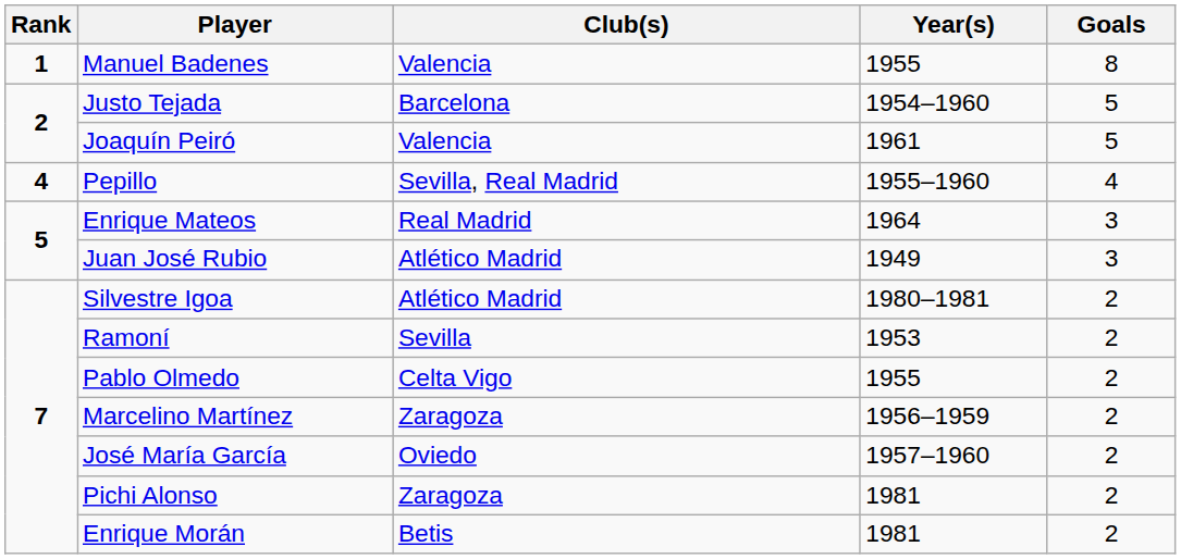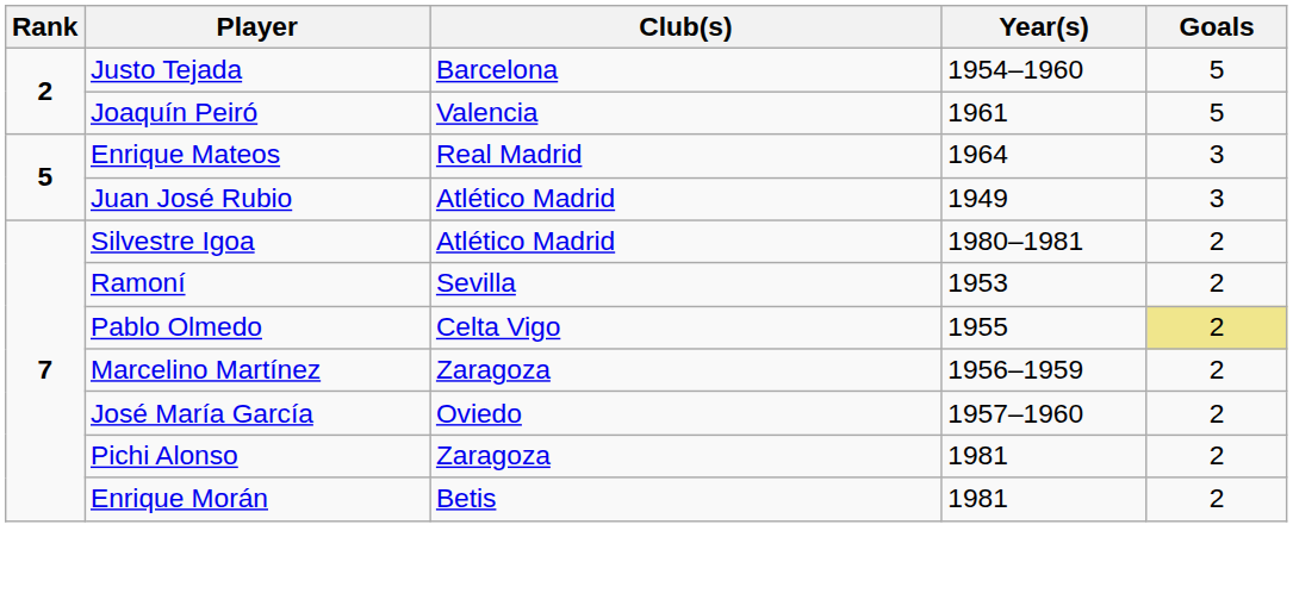 <table class="wikitable" width=60%>
 <tr>
 <th width = 6%>Rank</th>
 <th width = 27%>Player</th>
 <th width = 40%>Club(s)</th>
 <th width = 16%>Year(s)</th>
 <th width = 11%>Goals</th>
-</tr>
-<tr>
-<td align=center><strong>1</strong></td>
-<td><a href='#'>Manuel Badenes</a></td>
-<td><a href='#'>Valencia</a></td>
-<td>1955</td>
-<td align=center>8</td>
 </tr>
 <tr>
 <td rowspan="2" align=center><strong>2</strong></td>
 <td><a href='#'>Justo Tejada</a></td>
 <td><a href='#'>Barcelona</a></td>
 <td>1954–1960</td>
 <td align=center>5</td>
 </tr>
 <tr>
 <td><a href='#'>Joaquín Peiró</a></td>
 <td><a href='#'>Valencia</a></td>
 <td>1961</td>
 <td align=center>5</td>
-</tr>
-<tr>
-<td align=center><strong>4</strong></td>
-<td><a href='#'>Pepillo</a></td>
-<td><a href='#'>Sevilla</a>, <a href='#'>Real Madrid</a></td>
-<td>1955–1960</td>
-<td align=center>4</td>
 </tr>
 <tr>
 <td rowspan="2" align=center><strong>5</strong></td>
 <td><a href='#'>Enrique Mateos</a></td>
 <td><a href='#'>Real Madrid</a></td>
 <td>1964</td>
 <td align=center>3</td>
 </tr>
 <tr>
 <td><a href='#'>Juan José Rubio</a></td>
 <td><a href='#'>Atlético Madrid</a></td>
 <td>1949</td>
 <td align=center>3</td>
 </tr>
 <tr>
 <td rowspan="7" align=center><strong>7</strong></td>
 <td><a href='#'>Silvestre Igoa</a></td>
 <td><a href='#'>Atlético Madrid</a></td>
 <td>1980–1981</td>
 <td align=center>2</td>
 </tr>
 <tr>
 <td><a href='#'>Ramoní</a></td>
 <td><a href='#'>Sevilla</a></td>
 <td>1953</td>
 <td align=center>2</td>
 </tr>
 <tr>
 <td><a href='#'>Pablo Olmedo</a></td>
 <td><a href='#'>Celta Vigo</a></td>
 <td>1955</td>
-<td align=center>2</td>
+<td align=center style="background: khaki;">2</td>
 </tr>
 <tr>
 <td><a href='#'>Marcelino Martínez</a></td>
 <td><a href='#'>Zaragoza</a></td>
 <td>1956–1959</td>
 <td align=center>2</td>
 </tr>
 <tr>
 <td><a href='#'>José María García</a></td>
 <td><a href='#'>Oviedo</a></td>
 <td>1957–1960</td>
 <td align=center>2</td>
 </tr>
 <tr>
 <td><a href='#'>Pichi Alonso</a></td>
 <td><a href='#'>Zaragoza</a></td>
 <td>1981</td>
 <td align=center>2</td>
 </tr>
 <tr>
 <td><a href='#'>Enrique Morán</a></td>
 <td><a href='#'>Betis</a></td>
 <td>1981</td>
 <td align=center>2</td>
 </tr>
 </table>
